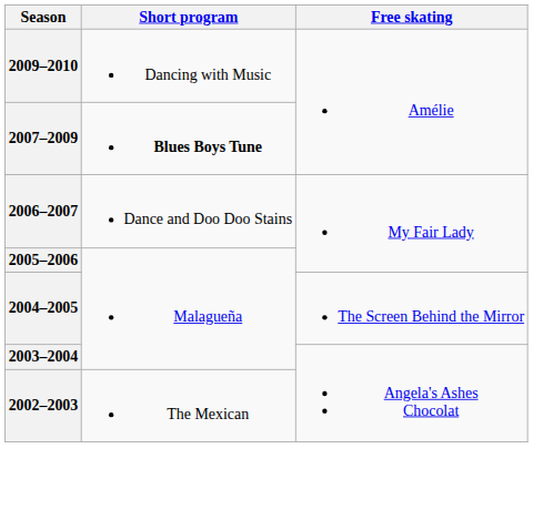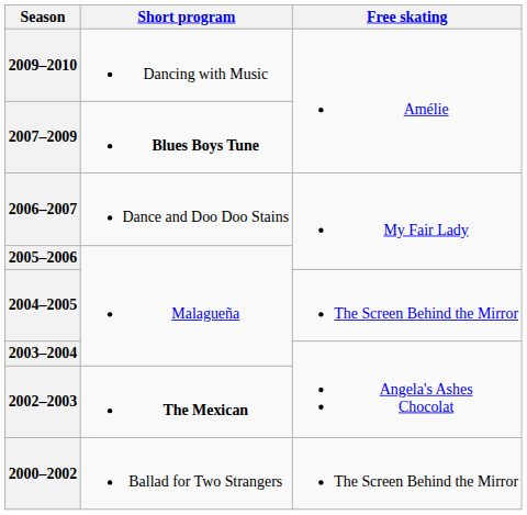 <table class=wikitable style=text-align:center>
 <tr>
 <th>Season</th>
 <th><a href='#'>Short program</a></th>
 <th><a href='#'>Free skating</a></th>
 </tr>
 <tr>
 <th>2009–2010 <br> </th>
 <td><br><ul><li>Dancing with Music</li></ul></td>
 <td rowspan=2><br><ul><li><a href='#'>Amélie</a> <br></li></ul></td>
 </tr>
 <tr>
 <th>2007–2009 <br> </th>
 <td><strong><br><ul><li>Blues Boys Tune <br></li></ul></strong></td>
 </tr>
 <tr>
 <th>2006–2007 <br> </th>
 <td><br><ul><li>Dance and Doo Doo Stains</li></ul></td>
 <td rowspan=2><br><ul><li><a href='#'>My Fair Lady</a> <br></li></ul></td>
 </tr>
 <tr>
 <th>2005–2006 <br> </th>
 <td rowspan=3><br><ul><li><a href='#'>Malagueña</a> <br></li></ul></td>
 </tr>
 <tr>
 <th>2004–2005 <br> </th>
 <td><br><ul><li><a href='#'>The Screen Behind the Mirror</a> <br></li></ul></td>
 </tr>
 <tr>
 <th>2003–2004 <br> </th>
 <td rowspan=2><br><ul><li><a href='#'>Angela's Ashes</a> <br></li><li><a href='#'>Chocolat</a> <br></li></ul></td>
 </tr>
 <tr>
 <th>2002–2003 <br> </th>
-<td><br><ul><li>The Mexican <br></li></ul></td>
+<td><strong><br><ul><li>The Mexican <br></li></ul></strong></td>
+</tr>
+<tr>
+<th>2000–2002 <br> </th>
+<td><br><ul><li>Ballad for Two Strangers <br></li></ul></td>
+<td><br><ul><li>The Screen Behind the Mirror <br></li></ul></td>
 </tr>
 </table>
